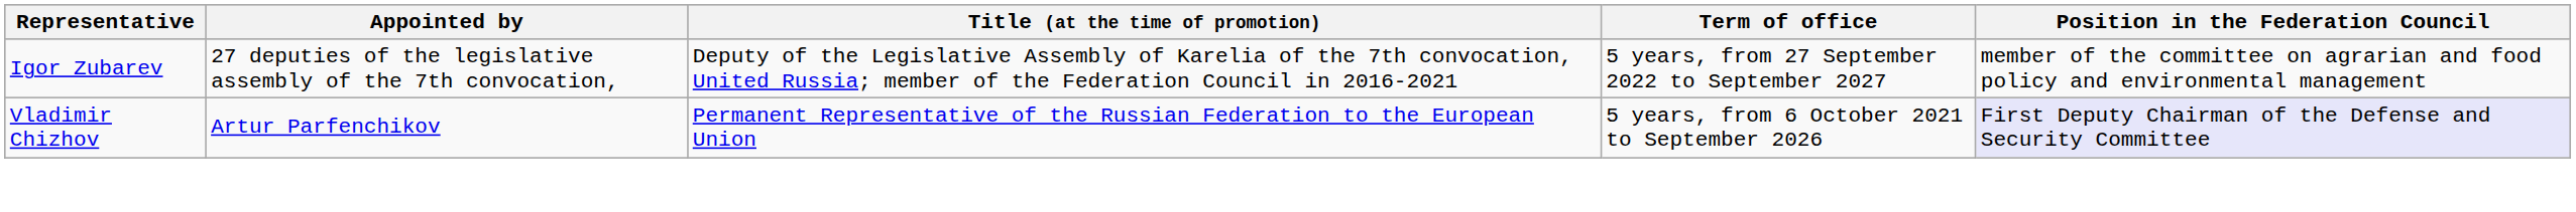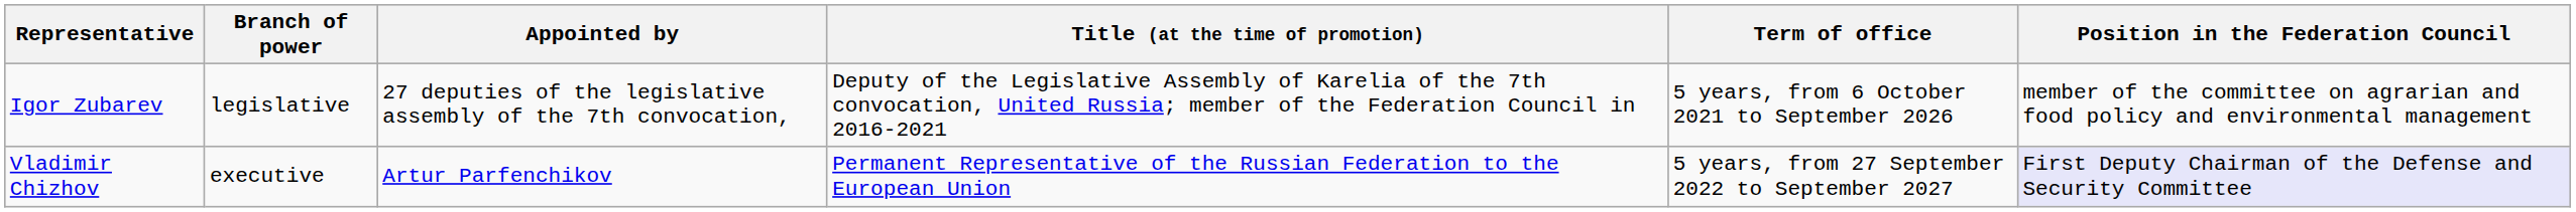 <table class="wikitable">
 <tr>
 <th>Representative</th>
+<th>Branch of power</th>
 <th>Appointed by</th>
 <th>Title <small>(at the time of promotion)</small></th>
 <th>Term of office</th>
 <th>Position in the Federation Council</th>
 </tr>
 <tr>
 <td><a href='#'>Igor Zubarev</a></td>
+<td>legislative</td>
 <td>27 deputies of the legislative assembly of the 7th convocation,</td>
 <td>Deputy of the Legislative Assembly of Karelia of the 7th convocation, <a href='#'>United Russia</a>; member of the Federation Council in 2016-2021</td>
-<td>5 years, from 27 September 2022 to September 2027</td>
+<td>5 years, from 6 October 2021 to September 2026</td>
 <td>member of the committee on agrarian and food policy and environmental management</td>
 </tr>
 <tr>
 <td><a href='#'>Vladimir Chizhov</a></td>
+<td>executive</td>
 <td><a href='#'>Artur Parfenchikov</a></td>
 <td><a href='#'>Permanent Representative of the Russian Federation to the European Union</a></td>
-<td>5 years, from 6 October 2021 to September 2026</td>
+<td>5 years, from 27 September 2022 to September 2027</td>
 <td style="background: lavender;">First Deputy Chairman of the Defense and Security Committee</td>
 </tr>
 </table>
